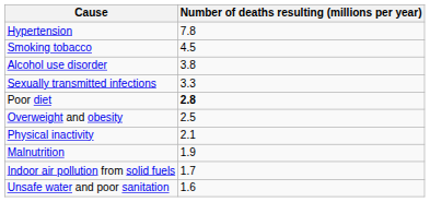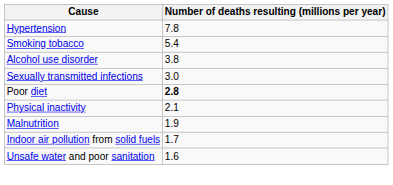 <table class="wikitable">
 <tr>
 <th>Cause</th>
 <th>Number of deaths resulting (millions per year)</th>
 </tr>
 <tr>
 <td><a href='#'>Hypertension</a></td>
 <td>7.8</td>
 </tr>
 <tr>
 <td><a href='#'>Smoking tobacco</a></td>
-<td>4.5</td>
+<td>5.4</td>
 </tr>
 <tr>
 <td><a href='#'>Alcohol use disorder</a></td>
 <td>3.8</td>
 </tr>
 <tr>
 <td><a href='#'>Sexually transmitted infections</a></td>
-<td>3.3</td>
+<td>3.0</td>
 </tr>
 <tr>
 <td>Poor <a href='#'>diet</a></td>
 <td><strong>2.8</strong></td>
-</tr>
-<tr>
-<td><a href='#'>Overweight</a> and <a href='#'>obesity</a></td>
-<td>2.5</td>
 </tr>
 <tr>
 <td><a href='#'>Physical inactivity</a></td>
 <td>2.1</td>
 </tr>
 <tr>
 <td><a href='#'>Malnutrition</a></td>
 <td>1.9</td>
 </tr>
 <tr>
 <td><a href='#'>Indoor air pollution</a> from <a href='#'>solid fuels</a></td>
 <td>1.7</td>
 </tr>
 <tr>
 <td><a href='#'>Unsafe water</a> and poor <a href='#'>sanitation</a></td>
 <td>1.6</td>
 </tr>
 </table>
